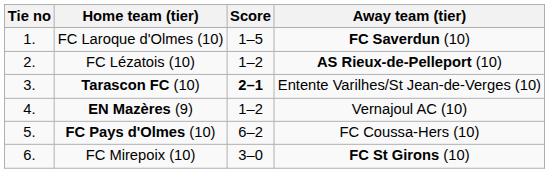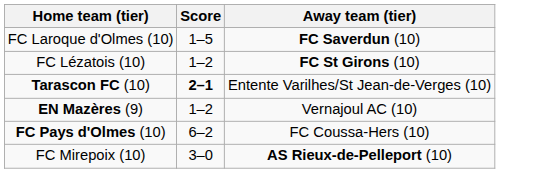 <table class="wikitable" style="text-align: center">
 <tr>
-<th>Tie no</th>
 <th>Home team (tier)</th>
 <th>Score</th>
 <th>Away team (tier)</th>
 </tr>
 <tr>
-<td>1.</td>
 <td>FC Laroque d'Olmes (10)</td>
 <td>1–5</td>
 <td><strong>FC Saverdun</strong> (10)</td>
 </tr>
 <tr>
-<td>2.</td>
 <td>FC Lézatois (10)</td>
 <td>1–2</td>
-<td><strong>AS Rieux-de-Pelleport</strong> (10)</td>
+<td><strong>FC St Girons</strong> (10)</td>
 </tr>
 <tr>
-<td>3.</td>
 <td><strong>Tarascon FC</strong> (10)</td>
 <td><strong>2–1</strong></td>
 <td>Entente Varilhes/St Jean-de-Verges (10)</td>
 </tr>
 <tr>
-<td>4.</td>
 <td><strong>EN Mazères</strong> (9)</td>
 <td>1–2</td>
 <td>Vernajoul AC (10)</td>
 </tr>
 <tr>
-<td>5.</td>
 <td><strong>FC Pays d'Olmes</strong> (10)</td>
 <td>6–2</td>
 <td>FC Coussa-Hers (10)</td>
 </tr>
 <tr>
-<td>6.</td>
 <td>FC Mirepoix (10)</td>
 <td>3–0</td>
-<td><strong>FC St Girons</strong> (10)</td>
+<td><strong>AS Rieux-de-Pelleport</strong> (10)</td>
 </tr>
 </table>
